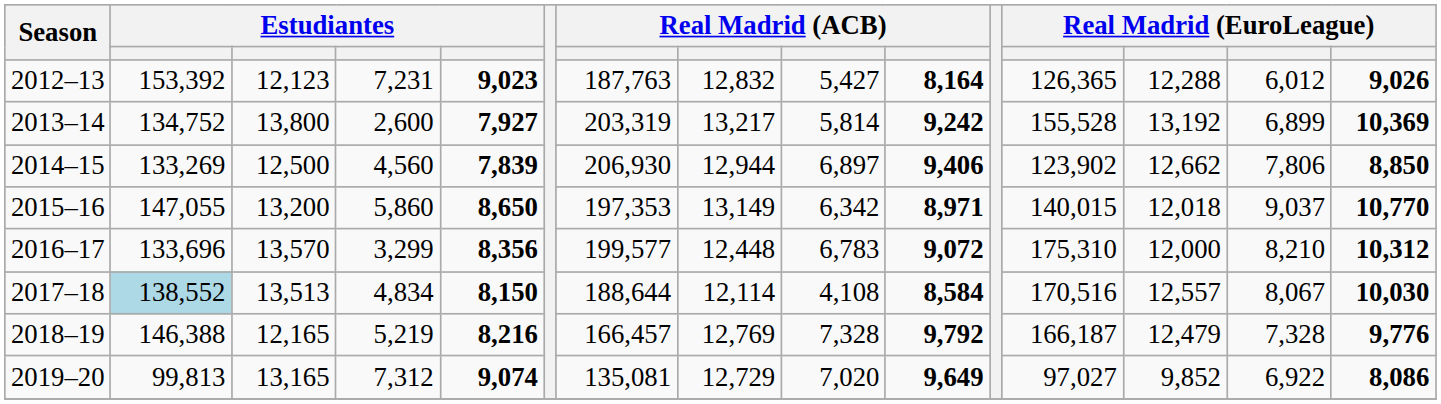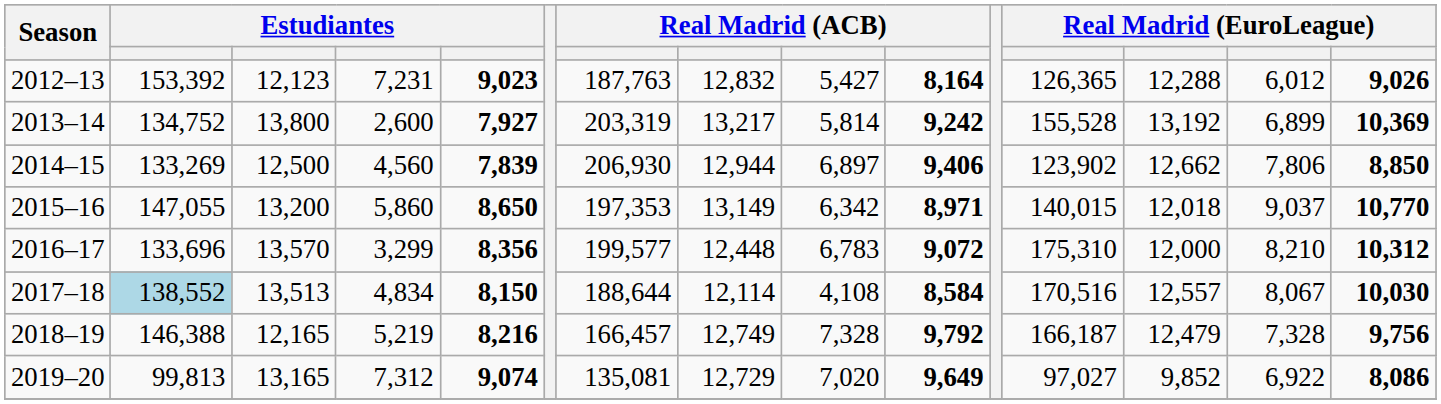 <table class="wikitable" style="text-align:right">
 <tr>
 <th rowspan=2>Season</th>
 <th colspan=4><a href='#'>Estudiantes</a></th>
 <th rowspan=10></th>
 <th colspan=4><a href='#'>Real Madrid</a> (ACB)</th>
 <th rowspan=10></th>
 <th colspan=4><a href='#'>Real Madrid</a> (EuroLeague)</th>
 </tr>
 <tr>
 <th width=65></th>
 <th width=55></th>
 <th width=55></th>
 <th width=55></th>
 <th width=65></th>
 <th width=55></th>
 <th width=55></th>
 <th width=55></th>
 <th width=65></th>
 <th width=55></th>
 <th width=55></th>
 <th width=55></th>
 </tr>
 <tr>
 <td align=left>2012–13</td>
 <td>153,392</td>
 <td>12,123</td>
 <td>7,231</td>
 <td><strong>9,023</strong></td>
 <td>187,763</td>
 <td>12,832</td>
 <td>5,427</td>
 <td><strong>8,164</strong></td>
 <td>126,365</td>
 <td>12,288</td>
 <td>6,012</td>
 <td><strong>9,026</strong></td>
 </tr>
 <tr>
 <td align=left>2013–14</td>
 <td>134,752</td>
 <td>13,800</td>
 <td>2,600</td>
 <td><strong>7,927</strong></td>
 <td>203,319</td>
 <td>13,217</td>
 <td>5,814</td>
 <td><strong>9,242</strong></td>
 <td>155,528</td>
 <td>13,192</td>
 <td>6,899</td>
 <td><strong>10,369</strong></td>
 </tr>
 <tr>
 <td align=left>2014–15</td>
 <td>133,269</td>
 <td>12,500</td>
 <td>4,560</td>
 <td><strong>7,839</strong></td>
 <td>206,930</td>
 <td>12,944</td>
 <td>6,897</td>
 <td><strong>9,406</strong></td>
 <td>123,902</td>
 <td>12,662</td>
 <td>7,806</td>
 <td><strong>8,850</strong></td>
 </tr>
 <tr>
 <td align=left>2015–16</td>
 <td>147,055</td>
 <td>13,200</td>
 <td>5,860</td>
 <td><strong>8,650</strong></td>
 <td>197,353</td>
 <td>13,149</td>
 <td>6,342</td>
 <td><strong>8,971</strong></td>
 <td>140,015</td>
 <td>12,018</td>
 <td>9,037</td>
 <td><strong>10,770</strong></td>
 </tr>
 <tr>
 <td align=left>2016–17</td>
 <td>133,696</td>
 <td>13,570</td>
 <td>3,299</td>
 <td><strong>8,356</strong></td>
 <td>199,577</td>
 <td>12,448</td>
 <td>6,783</td>
 <td><strong>9,072</strong></td>
 <td>175,310</td>
 <td>12,000</td>
 <td>8,210</td>
 <td><strong>10,312</strong></td>
 </tr>
 <tr>
 <td align=left>2017–18</td>
 <td style="background: lightblue;">138,552</td>
 <td>13,513</td>
 <td>4,834</td>
 <td><strong>8,150</strong></td>
 <td>188,644</td>
 <td>12,114</td>
 <td>4,108</td>
 <td><strong>8,584</strong></td>
 <td>170,516</td>
 <td>12,557</td>
 <td>8,067</td>
 <td><strong>10,030</strong></td>
 </tr>
 <tr>
 <td align=left>2018–19</td>
 <td>146,388</td>
 <td>12,165</td>
 <td>5,219</td>
 <td><strong>8,216</strong></td>
 <td>166,457</td>
-<td>12,769</td>
+<td>12,749</td>
 <td>7,328</td>
 <td><strong>9,792</strong></td>
 <td>166,187</td>
 <td>12,479</td>
 <td>7,328</td>
-<td><strong>9,776</strong></td>
+<td><strong>9,756</strong></td>
 </tr>
 <tr>
 <td align=left>2019–20</td>
 <td>99,813</td>
 <td>13,165</td>
 <td>7,312</td>
 <td><strong>9,074</strong></td>
 <td>135,081</td>
 <td>12,729</td>
 <td>7,020</td>
 <td><strong>9,649</strong></td>
 <td>97,027</td>
 <td>9,852</td>
 <td>6,922</td>
 <td><strong>8,086</strong></td>
 </tr>
 <tr>
 </tr>
 </table>
